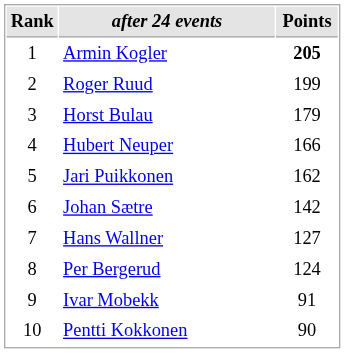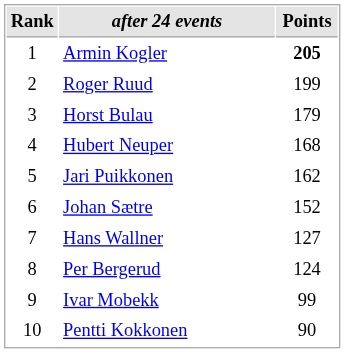 <table cellspacing="1" cellpadding="3" style="border:1px solid #AAAAAA;font-size:86%">
 <tr bgcolor="#E4E4E4">
 <th style="border-bottom:1px solid #AAAAAA" width=10>Rank</th>
 <th style="border-bottom:1px solid #AAAAAA" width=155><em>after 24 events</em></th>
 <th style="border-bottom:1px solid #AAAAAA" width=40>Points</th>
 </tr>
 <tr>
 <td align=center>1</td>
 <td> <a href='#'>Armin Kogler</a></td>
 <td align=center><strong>205</strong></td>
 </tr>
 <tr>
 <td align=center>2</td>
 <td> <a href='#'>Roger Ruud</a></td>
 <td align=center>199</td>
 </tr>
 <tr>
 <td align=center>3</td>
 <td> <a href='#'>Horst Bulau</a></td>
 <td align=center>179</td>
 </tr>
 <tr>
 <td align=center>4</td>
 <td> <a href='#'>Hubert Neuper</a></td>
-<td align=center>166</td>
+<td align=center>168</td>
 </tr>
 <tr>
 <td align=center>5</td>
 <td> <a href='#'>Jari Puikkonen</a></td>
 <td align=center>162</td>
 </tr>
 <tr>
 <td align=center>6</td>
 <td> <a href='#'>Johan Sætre</a></td>
-<td align=center>142</td>
+<td align=center>152</td>
 </tr>
 <tr>
 <td align=center>7</td>
 <td> <a href='#'>Hans Wallner</a></td>
 <td align=center>127</td>
 </tr>
 <tr>
 <td align=center>8</td>
 <td> <a href='#'>Per Bergerud</a></td>
 <td align=center>124</td>
 </tr>
 <tr>
 <td align=center>9</td>
 <td> <a href='#'>Ivar Mobekk</a></td>
-<td align=center>91</td>
+<td align=center>99</td>
 </tr>
 <tr>
 <td align=center>10</td>
 <td> <a href='#'>Pentti Kokkonen</a></td>
 <td align=center>90</td>
 </tr>
 </table>
